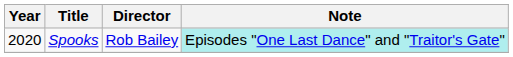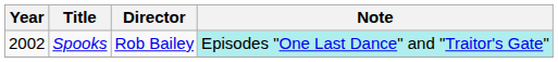 <table class="wikitable">
 <tr>
 <th>Year</th>
 <th>Title</th>
 <th>Director</th>
 <th>Note</th>
 </tr>
 <tr>
-<td>2020</td>
+<td>2002</td>
 <td><em><a href='#'>Spooks</a></em></td>
 <td><a href='#'>Rob Bailey</a></td>
 <td style="background: paleturquoise;">Episodes "<a href='#'>One Last Dance</a>" and "<a href='#'>Traitor's Gate</a>"</td>
 </tr>
 <tr>
 </tr>
 </table>
